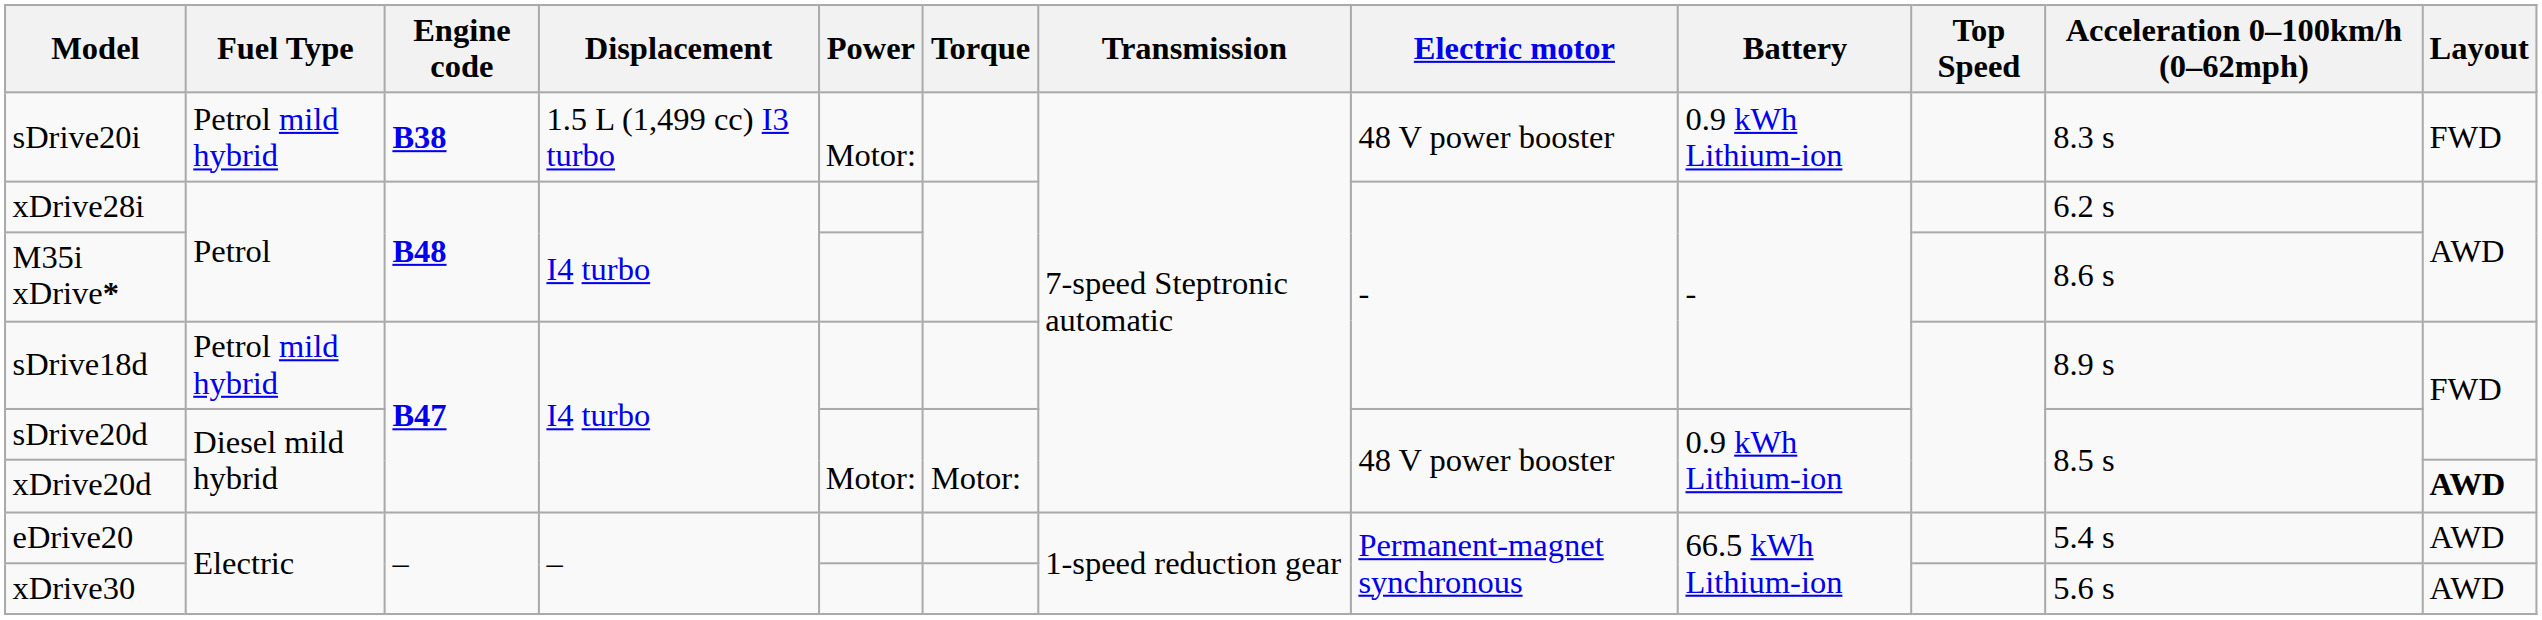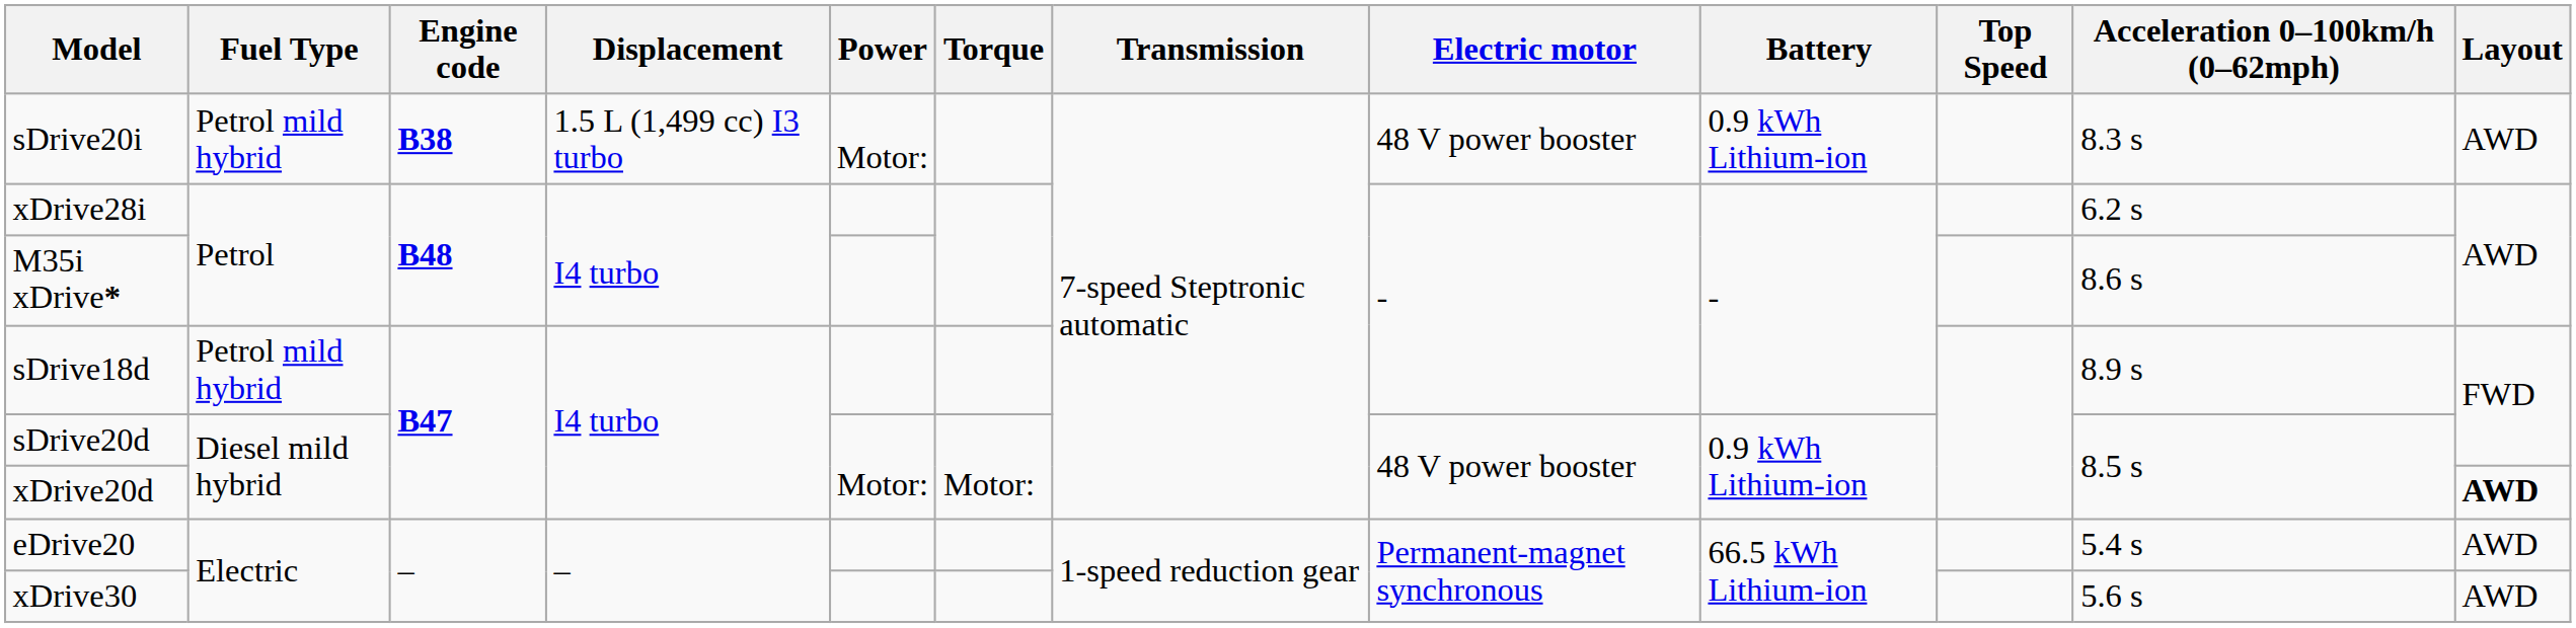 <table class="wikitable">
 <tr>
 <th>Model</th>
 <th>Fuel Type</th>
 <th>Engine code</th>
 <th>Displacement</th>
 <th>Power</th>
 <th>Torque</th>
 <th>Transmission</th>
 <th><a href='#'>Electric motor</a></th>
 <th>Battery</th>
 <th>Top Speed</th>
 <th>Acceleration 0–100km/h (0–62mph)</th>
 <th>Layout</th>
 </tr>
 <tr>
 <td>sDrive20i</td>
 <td>Petrol <a href='#'>mild hybrid</a></td>
 <td><strong><a href='#'>B38</a></strong></td>
 <td>1.5 L (1,499 cc) <a href='#'>I3</a> <a href='#'>turbo</a></td>
 <td><br>Motor: </td>
 <td></td>
 <td rowspan="6">7-speed Steptronic automatic</td>
 <td>48 V power booster</td>
 <td>0.9 <a href='#'>kWh</a> <a href='#'>Lithium-ion</a></td>
 <td></td>
 <td>8.3 s</td>
-<td>FWD</td>
+<td>AWD</td>
 </tr>
 <tr>
 <td>xDrive28i</td>
 <td rowspan="2">Petrol</td>
 <td rowspan="2"><strong><a href='#'>B48</a></strong></td>
 <td rowspan="2"><br><a href='#'>I4</a> <a href='#'>turbo</a></td>
 <td></td>
 <td rowspan="2"></td>
 <td rowspan="3">-</td>
 <td rowspan="3">-</td>
 <td></td>
 <td>6.2 s</td>
 <td rowspan="2">AWD</td>
 </tr>
 <tr>
 <td>M35i xDrive<strong>*</strong></td>
 <td></td>
 <td></td>
 <td>8.6 s</td>
 </tr>
 <tr>
 <td>sDrive18d</td>
 <td>Petrol <a href='#'>mild hybrid</a></td>
 <td rowspan="3"><strong><a href='#'>B47</a></strong></td>
 <td rowspan="3"> <a href='#'>I4</a> <a href='#'>turbo</a></td>
 <td></td>
 <td></td>
 <td rowspan="3"></td>
 <td>8.9 s</td>
 <td rowspan="2">FWD</td>
 </tr>
 <tr>
 <td>sDrive20d</td>
 <td rowspan="2">Diesel mild hybrid</td>
 <td rowspan="2"><br>Motor: </td>
 <td rowspan="2"><br>Motor: </td>
 <td rowspan="2">48 V power booster</td>
 <td rowspan="2">0.9 <a href='#'>kWh</a> <a href='#'>Lithium-ion</a></td>
 <td rowspan="2">8.5 s</td>
 </tr>
 <tr>
 <td>xDrive20d</td>
 <td><strong>AWD</strong></td>
 </tr>
 <tr>
 <td>eDrive20</td>
 <td rowspan="2">Electric</td>
 <td rowspan="2">–</td>
 <td rowspan="2">–</td>
 <td></td>
 <td></td>
 <td rowspan="2">1-speed reduction gear</td>
 <td rowspan="2"><a href='#'>Permanent-magnet synchronous</a></td>
 <td rowspan="2">66.5 <a href='#'>kWh</a> <a href='#'>Lithium-ion</a></td>
 <td></td>
 <td>5.4 s</td>
 <td>AWD</td>
 </tr>
 <tr>
 <td>xDrive30</td>
 <td></td>
 <td></td>
 <td></td>
 <td>5.6 s</td>
 <td>AWD</td>
 </tr>
 </table>
